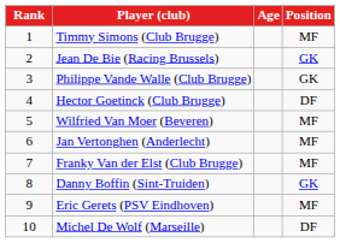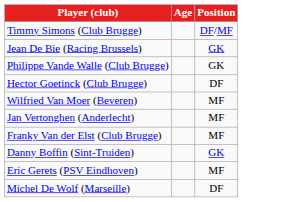 <table class="wikitable" style="text-align:center;">
 <tr>
-<th style="width:50px; background:#e62020; color:white;">Rank</th>
 <th style="background:#e62020; color:white;">Player (club)</th>
 <th style="background:#e62020; color:white;">Age</th>
 <th style="background:#e62020; color:white;">Position</th>
 </tr>
 <tr>
-<td>1</td>
 <td style="text-align:left;"><a href='#'>Timmy Simons</a> (<a href='#'>Club Brugge</a>)</td>
 <td></td>
-<td>MF</td>
+<td><a href='#'>DF</a>/<a href='#'>MF</a></td>
 </tr>
 <tr>
-<td>2</td>
 <td style="text-align:left;"><a href='#'>Jean De Bie</a> (<a href='#'>Racing Brussels</a>)</td>
 <td></td>
 <td><a href='#'>GK</a></td>
 </tr>
 <tr>
-<td>3</td>
 <td style="text-align:left;"><a href='#'>Philippe Vande Walle</a> (<a href='#'>Club Brugge</a>)</td>
 <td></td>
 <td>GK</td>
 </tr>
 <tr>
-<td>4</td>
 <td style="text-align:left;"><a href='#'>Hector Goetinck</a> (<a href='#'>Club Brugge</a>)</td>
 <td></td>
 <td>DF</td>
 </tr>
 <tr>
-<td>5</td>
 <td style="text-align:left;"><a href='#'>Wilfried Van Moer</a> (<a href='#'>Beveren</a>)</td>
 <td></td>
 <td>MF</td>
 </tr>
 <tr>
-<td>6</td>
 <td style="text-align:left;"><a href='#'>Jan Vertonghen</a> (<a href='#'>Anderlecht</a>)</td>
 <td></td>
 <td>MF</td>
 </tr>
 <tr>
-<td>7</td>
 <td style="text-align:left;"><a href='#'>Franky Van der Elst</a> (<a href='#'>Club Brugge</a>)</td>
 <td></td>
 <td>MF</td>
 </tr>
 <tr>
-<td>8</td>
 <td style="text-align:left;"><a href='#'>Danny Boffin</a> (<a href='#'>Sint-Truiden</a>)</td>
 <td></td>
 <td><a href='#'>GK</a></td>
 </tr>
 <tr>
-<td>9</td>
 <td style="text-align:left;"><a href='#'>Eric Gerets</a> (<a href='#'>PSV Eindhoven</a>)</td>
 <td></td>
 <td>MF</td>
 </tr>
 <tr>
-<td>10</td>
 <td style="text-align:left;"><a href='#'>Michel De Wolf</a> (<a href='#'>Marseille</a>)</td>
 <td></td>
 <td>DF</td>
 </tr>
 </table>
